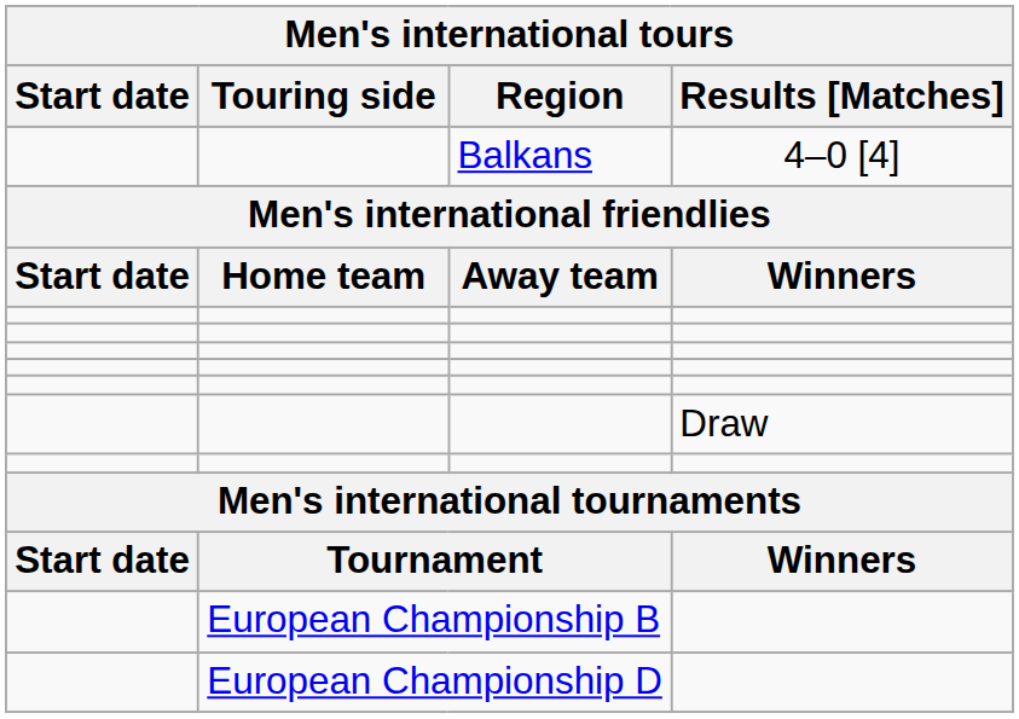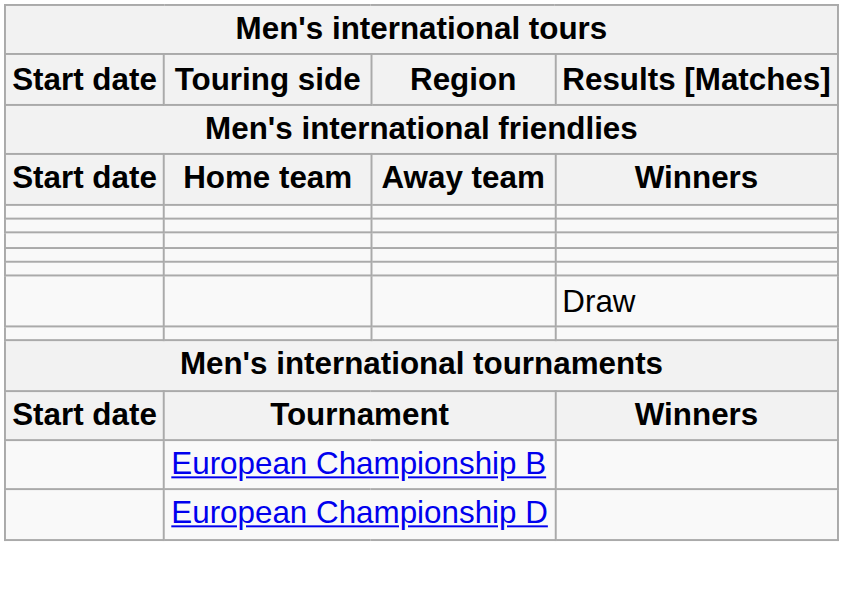 <table class="wikitable unsortable" style="text-align:center; white-space:nowrap">
 <tr>
 <th colspan=4>Men's international tours</th>
 </tr>
 <tr>
 <th rowspan=1>Start date</th>
 <th rowspan=1>Touring side</th>
 <th rowspan=1>Region</th>
 <th colspan=1>Results [Matches]</th>
-</tr>
-<tr>
-<td style="text-align:left"><a href='#'></a></td>
-<td style="text-align:left"></td>
-<td style="text-align:left"><a href='#'>Balkans</a></td>
-<td>4–0 [4]</td>
 </tr>
 <tr>
 <th colspan=4>Men's international friendlies</th>
 </tr>
 <tr>
 <th rowspan=1>Start date</th>
 <th rowspan=1>Home team</th>
 <th rowspan=1>Away team</th>
 <th>Winners</th>
 </tr>
 <tr>
 <td style="text-align:left"><a href='#'></a></td>
 <td style="text-align:left"></td>
 <td style="text-align:left"></td>
 <td style="text-align:left"></td>
 </tr>
 <tr>
 <td style="text-align:left"><a href='#'></a></td>
 <td style="text-align:left"></td>
 <td style="text-align:left"></td>
 <td style="text-align:left"></td>
 </tr>
 <tr>
 <td style="text-align:left"><a href='#'></a></td>
 <td style="text-align:left"></td>
 <td style="text-align:left"></td>
 <td style="text-align:left"></td>
 </tr>
 <tr>
 <td style="text-align:left"><a href='#'></a></td>
 <td style="text-align:left"></td>
 <td style="text-align:left"></td>
 <td style="text-align:left"></td>
 </tr>
 <tr>
 <td style="text-align:left"><a href='#'></a></td>
 <td style="text-align:left"></td>
 <td style="text-align:left"></td>
 <td style="text-align:left"></td>
 </tr>
 <tr>
 <td style="text-align:left"><a href='#'></a></td>
 <td style="text-align:left"></td>
 <td style="text-align:left"></td>
 <td style="text-align:left">Draw</td>
 </tr>
 <tr>
 <td style="text-align:left"><a href='#'></a></td>
 <td style="text-align:left"></td>
 <td style="text-align:left"></td>
 <td style="text-align:left"></td>
 </tr>
 <tr>
 <th colspan=4>Men's international tournaments</th>
 </tr>
 <tr>
 <th>Start date</th>
 <th colspan=2>Tournament</th>
 <th>Winners</th>
 </tr>
 <tr>
 <td style="text-align:left"><a href='#'></a></td>
 <td style="text-align:left" colspan=2> <a href='#'>European Championship B</a></td>
 <td style="text-align:left"></td>
 </tr>
 <tr>
 <td style="text-align:left"><a href='#'></a></td>
 <td style="text-align:left" colspan=2> <a href='#'>European Championship D</a></td>
 <td style="text-align:left"></td>
 </tr>
 </table>
